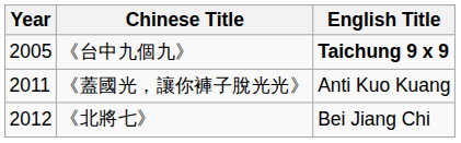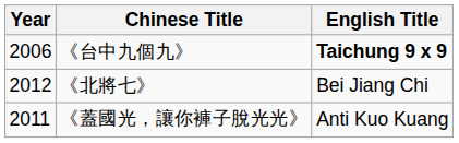 <table class="wikitable">
 <tr>
 <th>Year</th>
 <th>Chinese Title</th>
 <th>English Title</th>
 </tr>
 <tr>
-<td>2005</td>
+<td>2006</td>
 <td>《台中九個九》</td>
 <td><strong>Taichung 9 x 9</strong></td>
+</tr>
+<tr>
+<td>2012</td>
+<td>《北將七》</td>
+<td>Bei Jiang Chi</td>
 </tr>
 <tr>
 <td>2011</td>
 <td>《蓋國光，讓你褲子脫光光》</td>
 <td>Anti Kuo Kuang</td>
 </tr>
-<tr>
-<td>2012</td>
-<td>《北將七》</td>
-<td>Bei Jiang Chi</td>
-</tr>
 </table>
